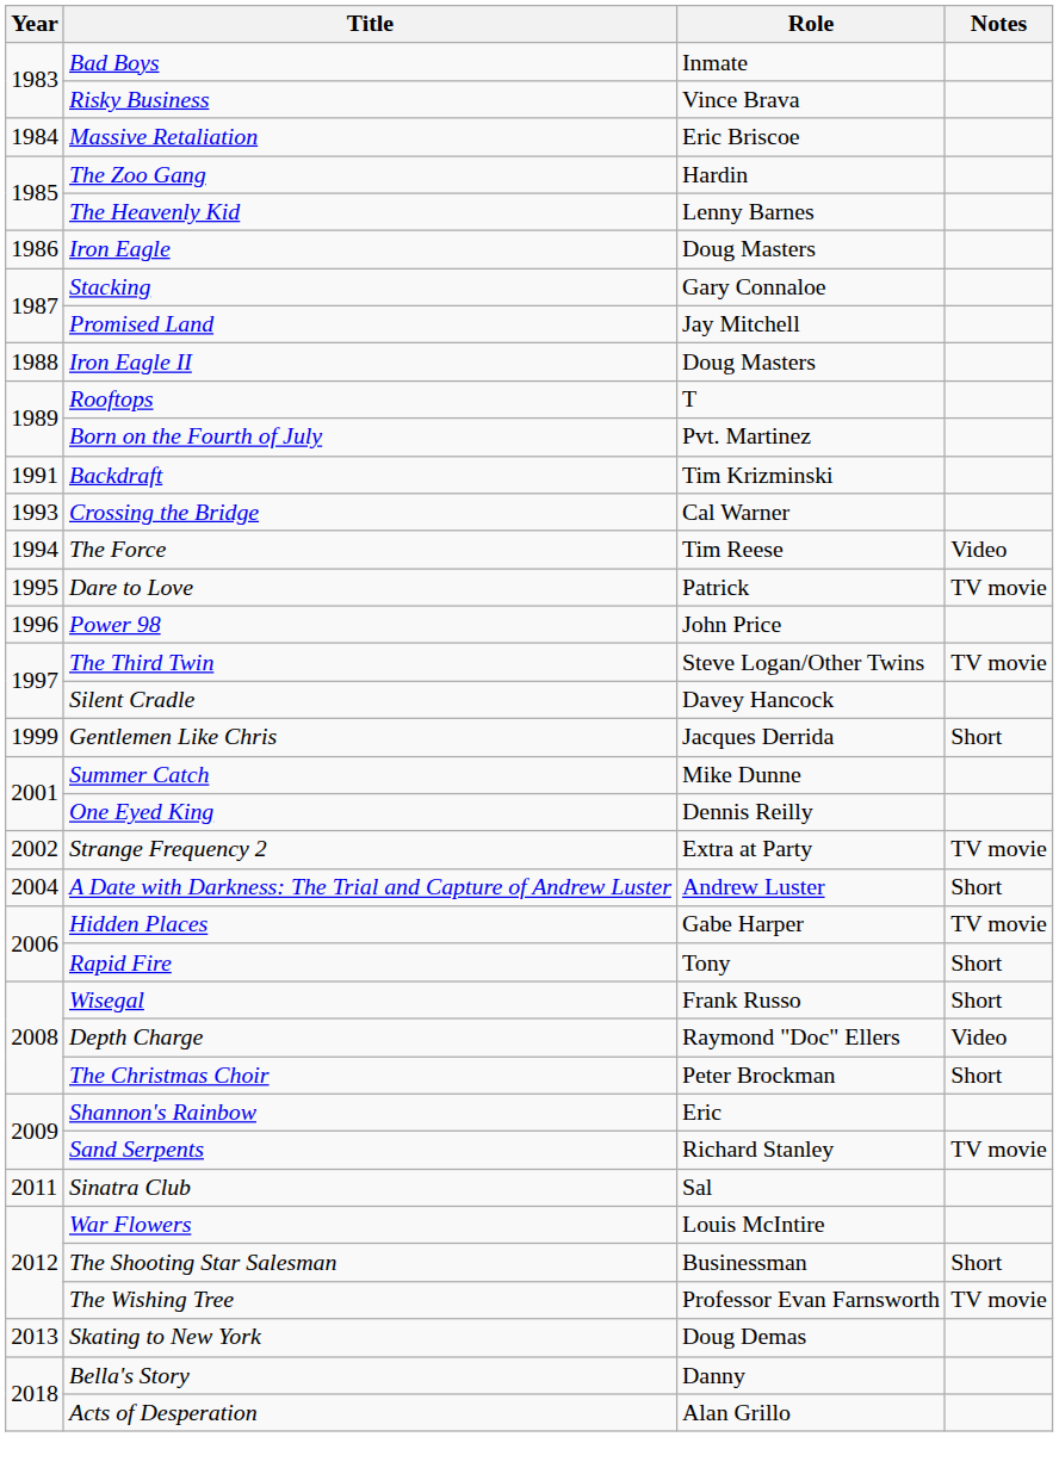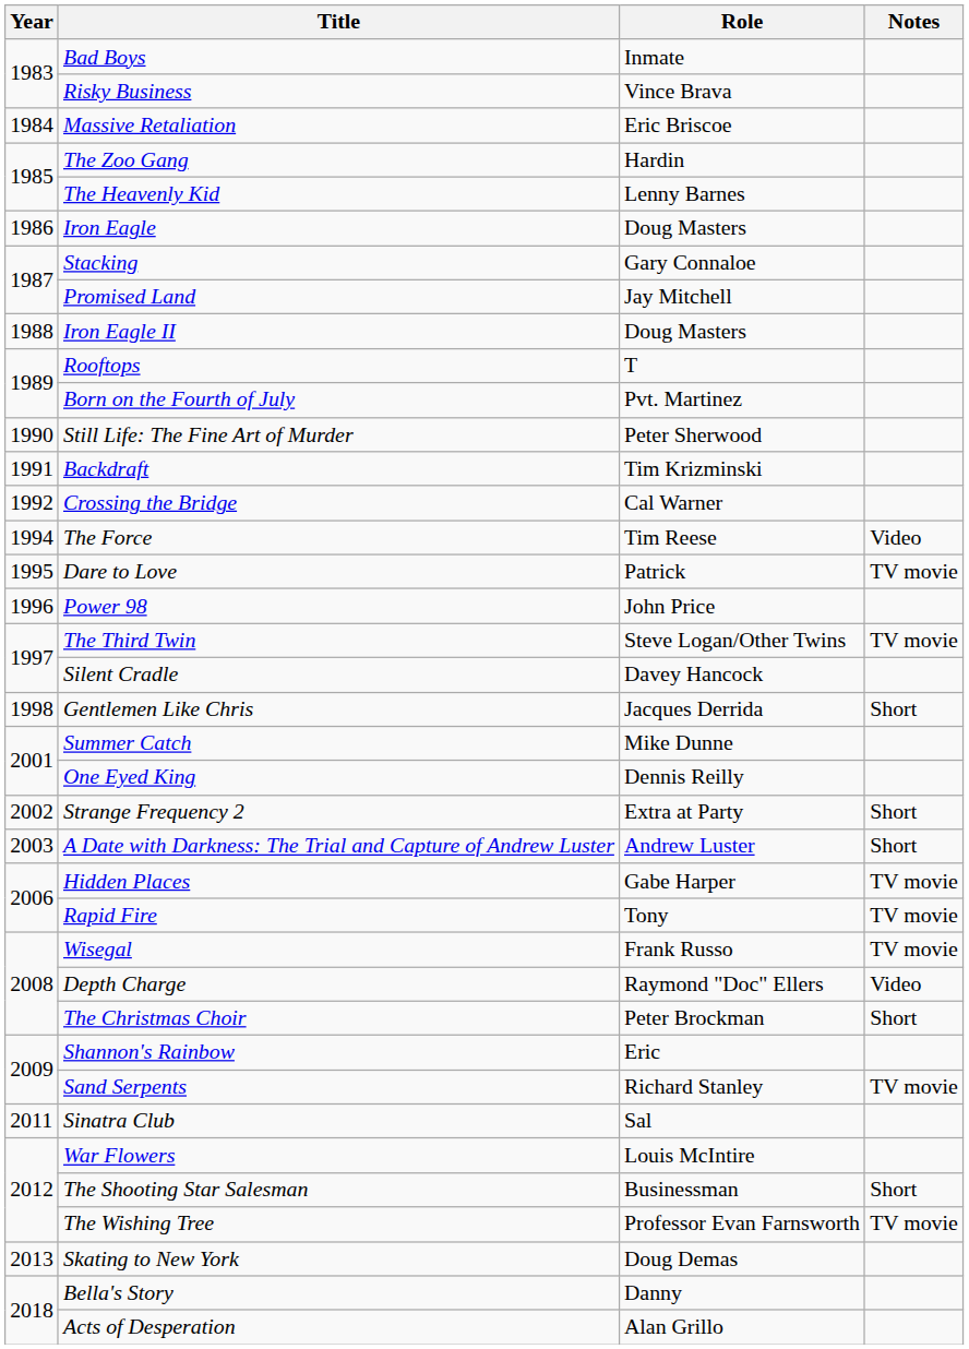 <table class="wikitable plainrowheaders sortable" style="margin-right: 0;">
 <tr>
 <th>Year</th>
 <th>Title</th>
 <th>Role</th>
 <th>Notes</th>
 </tr>
 <tr>
 <td rowspan=2>1983</td>
 <td><em><a href='#'>Bad Boys</a></em></td>
 <td>Inmate</td>
 <td></td>
 </tr>
 <tr>
 <td><em><a href='#'>Risky Business</a></em></td>
 <td>Vince Brava</td>
 <td></td>
 </tr>
 <tr>
 <td>1984</td>
 <td><em><a href='#'>Massive Retaliation</a></em></td>
 <td>Eric Briscoe</td>
 <td></td>
 </tr>
 <tr>
 <td rowspan="2">1985</td>
 <td><em><a href='#'>The Zoo Gang</a></em></td>
 <td>Hardin</td>
 <td></td>
 </tr>
 <tr>
 <td><em><a href='#'>The Heavenly Kid</a></em></td>
 <td>Lenny Barnes</td>
 <td></td>
 </tr>
 <tr>
 <td>1986</td>
 <td><em><a href='#'>Iron Eagle</a></em></td>
 <td>Doug Masters</td>
 <td></td>
 </tr>
 <tr>
 <td rowspan="2">1987</td>
 <td><em><a href='#'>Stacking</a></em></td>
 <td>Gary Connaloe</td>
 <td></td>
 </tr>
 <tr>
 <td><em><a href='#'>Promised Land</a></em></td>
 <td>Jay Mitchell</td>
 <td></td>
 </tr>
 <tr>
 <td>1988</td>
 <td><em><a href='#'>Iron Eagle II</a></em></td>
 <td>Doug Masters</td>
 <td></td>
 </tr>
 <tr>
 <td rowspan="2">1989</td>
 <td><em><a href='#'>Rooftops</a></em></td>
 <td>T</td>
 <td></td>
 </tr>
 <tr>
 <td><em><a href='#'>Born on the Fourth of July</a></em></td>
 <td>Pvt. Martinez</td>
 <td></td>
 </tr>
 <tr>
+<td>1990</td>
+<td><em>Still Life: The Fine Art of Murder</em></td>
+<td>Peter Sherwood</td>
+<td></td>
+</tr>
+<tr>
 <td>1991</td>
 <td><em><a href='#'>Backdraft</a></em></td>
 <td>Tim Krizminski</td>
 <td></td>
 </tr>
 <tr>
-<td>1993</td>
+<td>1992</td>
 <td><em><a href='#'>Crossing the Bridge</a></em></td>
 <td>Cal Warner</td>
 <td></td>
 </tr>
 <tr>
 <td>1994</td>
 <td><em>The Force</em></td>
 <td>Tim Reese</td>
 <td>Video</td>
 </tr>
 <tr>
 <td>1995</td>
 <td><em>Dare to Love</em></td>
 <td>Patrick</td>
 <td>TV movie</td>
 </tr>
 <tr>
 <td>1996</td>
 <td><em><a href='#'>Power 98</a></em></td>
 <td>John Price</td>
 <td></td>
 </tr>
 <tr>
 <td rowspan="2">1997</td>
 <td><em><a href='#'>The Third Twin</a></em></td>
 <td>Steve Logan/Other Twins</td>
 <td>TV movie</td>
 </tr>
 <tr>
 <td><em>Silent Cradle</em></td>
 <td>Davey Hancock</td>
 <td></td>
 </tr>
 <tr>
-<td>1999</td>
+<td>1998</td>
 <td><em>Gentlemen Like Chris</em></td>
 <td>Jacques Derrida</td>
 <td>Short</td>
 </tr>
 <tr>
 <td rowspan="2">2001</td>
 <td><em><a href='#'>Summer Catch</a></em></td>
 <td>Mike Dunne</td>
 <td></td>
 </tr>
 <tr>
 <td><em><a href='#'>One Eyed King</a></em></td>
 <td>Dennis Reilly</td>
 <td></td>
 </tr>
 <tr>
 <td>2002</td>
 <td><em>Strange Frequency 2</em></td>
 <td>Extra at Party</td>
-<td>TV movie</td>
+<td>Short</td>
 </tr>
 <tr>
-<td>2004</td>
+<td>2003</td>
 <td><em><a href='#'>A Date with Darkness: The Trial and Capture of Andrew Luster</a></em></td>
 <td><a href='#'>Andrew Luster</a></td>
 <td>Short</td>
 </tr>
 <tr>
 <td rowspan="2">2006</td>
 <td><em><a href='#'>Hidden Places</a></em></td>
 <td>Gabe Harper</td>
 <td>TV movie</td>
 </tr>
 <tr>
 <td><em><a href='#'>Rapid Fire</a></em></td>
 <td>Tony</td>
-<td>Short</td>
+<td>TV movie</td>
 </tr>
 <tr>
 <td rowspan="3">2008</td>
 <td><em><a href='#'>Wisegal</a></em></td>
 <td>Frank Russo</td>
-<td>Short</td>
+<td>TV movie</td>
 </tr>
 <tr>
 <td><em>Depth Charge</em></td>
 <td>Raymond "Doc" Ellers</td>
 <td>Video</td>
 </tr>
 <tr>
 <td><em><a href='#'>The Christmas Choir</a></em></td>
 <td>Peter Brockman</td>
 <td>Short</td>
 </tr>
 <tr>
 <td rowspan="2">2009</td>
 <td><em><a href='#'>Shannon's Rainbow</a></em></td>
 <td>Eric</td>
 <td></td>
 </tr>
 <tr>
 <td><em><a href='#'>Sand Serpents</a></em></td>
 <td>Richard Stanley</td>
 <td>TV movie</td>
 </tr>
 <tr>
 <td>2011</td>
 <td><em>Sinatra Club</em></td>
 <td>Sal</td>
 <td></td>
 </tr>
 <tr>
 <td rowspan="3">2012</td>
 <td><em><a href='#'>War Flowers</a></em></td>
 <td>Louis McIntire</td>
 <td></td>
 </tr>
 <tr>
 <td><em>The Shooting Star Salesman</em></td>
 <td>Businessman</td>
 <td>Short</td>
 </tr>
 <tr>
 <td><em>The Wishing Tree</em></td>
 <td>Professor Evan Farnsworth</td>
 <td>TV movie</td>
 </tr>
 <tr>
 <td>2013</td>
 <td><em>Skating to New York</em></td>
 <td>Doug Demas</td>
 <td></td>
 </tr>
 <tr>
 <td rowspan="2">2018</td>
 <td><em>Bella's Story</em></td>
 <td>Danny</td>
 <td></td>
 </tr>
 <tr>
 <td><em>Acts of Desperation</em></td>
 <td>Alan Grillo</td>
 <td></td>
 </tr>
 </table>
